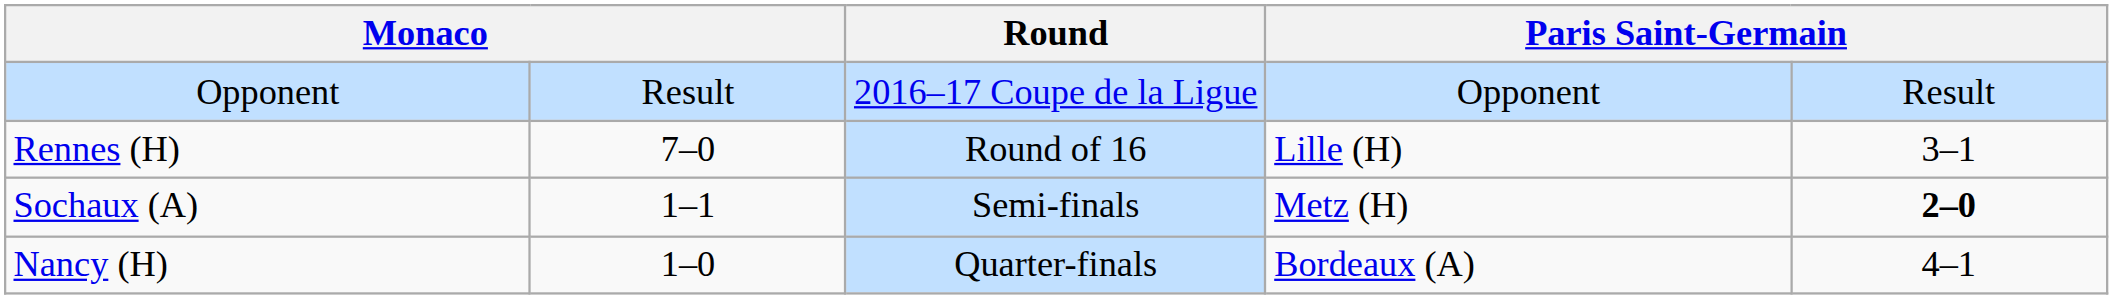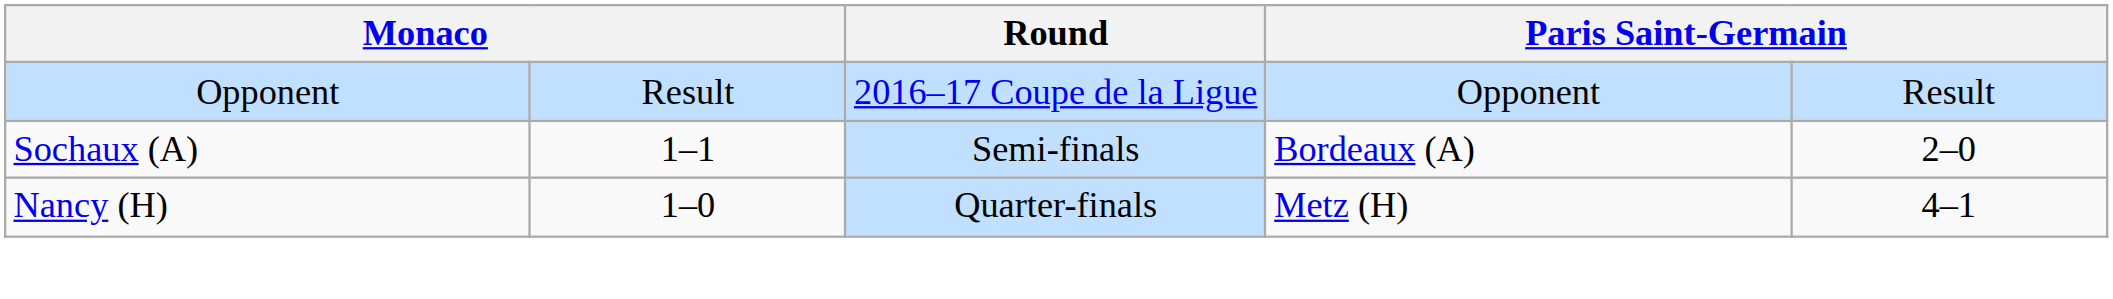 <table class="wikitable" style="text-align:center; white-space:nowrap;">
 <tr>
 <th colspan="2"><a href='#'>Monaco</a></th>
 <th>Round</th>
 <th colspan="2"><a href='#'>Paris Saint-Germain</a></th>
 </tr>
 <tr style="background:#C1E0FF;">
 <td style="width:25%;">Opponent</td>
 <td style="width:15%;">Result</td>
 <td><a href='#'>2016–17 Coupe de la Ligue</a></td>
 <td style="width:25%;">Opponent</td>
 <td style="width:15%;">Result</td>
 </tr>
 <tr>
-<td style="text-align:left"><a href='#'>Rennes</a> (H)</td>
-<td>7–0</td>
-<td style="background:#C1E0FF;">Round of 16</td>
-<td style="text-align:left"><a href='#'>Lille</a> (H)</td>
-<td>3–1</td>
-</tr>
-<tr>
 <td style="text-align:left"><a href='#'>Sochaux</a> (A)</td>
 <td>1–1  </td>
 <td style="background:#C1E0FF;">Semi-finals</td>
-<td style="text-align:left"><a href='#'>Metz</a> (H)</td>
-<td><strong>2–0</strong></td>
+<td style="text-align:left"><a href='#'>Bordeaux</a> (A)</td>
+<td>2–0</td>
 </tr>
 <tr>
 <td style="text-align:left"><a href='#'>Nancy</a> (H)</td>
 <td>1–0</td>
 <td style="background:#C1E0FF;">Quarter-finals</td>
-<td style="text-align:left"><a href='#'>Bordeaux</a> (A)</td>
+<td style="text-align:left"><a href='#'>Metz</a> (H)</td>
 <td>4–1</td>
 </tr>
 </table>
